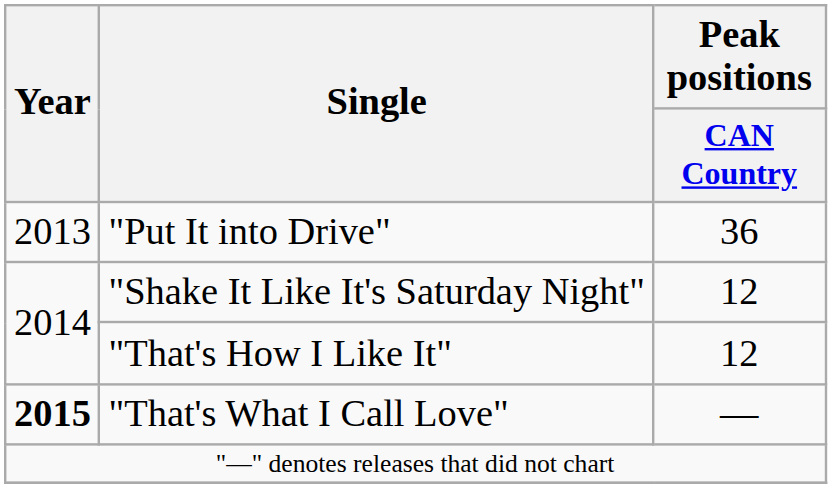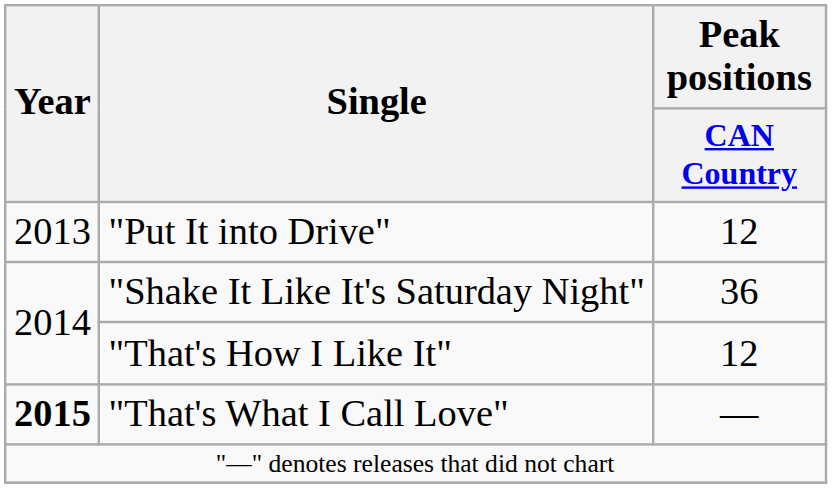 <table class="wikitable" style="text-align:center;">
 <tr>
 <th rowspan="2">Year</th>
 <th rowspan="2">Single</th>
 <th>Peak positions</th>
 </tr>
 <tr style="font-size:smaller;">
 <th width="65"><a href='#'>CAN Country</a><br></th>
 </tr>
 <tr>
 <td>2013</td>
 <td align="left">"Put It into Drive"</td>
-<td>36</td>
+<td>12</td>
 </tr>
 <tr>
 <td rowspan="2">2014</td>
 <td align="left">"Shake It Like It's Saturday Night"</td>
-<td>12</td>
+<td>36</td>
 </tr>
 <tr>
 <td align="left">"That's How I Like It"</td>
 <td>12</td>
 </tr>
 <tr>
 <td><strong>2015</strong></td>
 <td align="left">"That's What I Call Love"</td>
 <td>—</td>
 </tr>
 <tr>
 <td colspan="3" style="font-size:8pt">"—" denotes releases that did not chart</td>
 </tr>
 <tr>
 </tr>
 </table>
